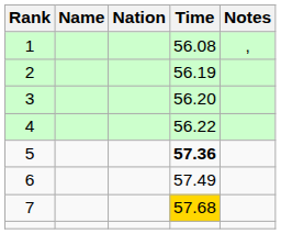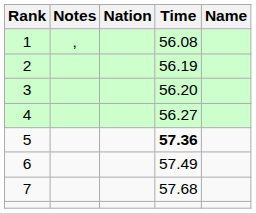 <table class="wikitable sortable" style="text-align:center">
 <tr>
 <th scope="col">Rank</th>
-<th scope="col">Name</th>
+<th scope="col">Notes</th>
 <th scope="col">Nation</th>
 <th scope="col">Time</th>
-<th scope="col">Notes</th>
+<th scope="col">Name</th>
 </tr>
 <tr bgcolor=ccffcc>
 <td>1</td>
-<td style="text-align:left"></td>
+<td>, </td>
 <td style="text-align:left"></td>
 <td>56.08</td>
-<td>, </td>
+<td style="text-align:left"></td>
 </tr>
 <tr bgcolor=ccffcc>
 <td>2</td>
-<td style="text-align:left"></td>
+<td></td>
 <td style="text-align:left"></td>
 <td>56.19</td>
-<td></td>
+<td style="text-align:left"></td>
 </tr>
 <tr bgcolor=ccffcc>
 <td>3</td>
-<td style="text-align:left"></td>
+<td></td>
 <td style="text-align:left"></td>
 <td>56.20</td>
-<td></td>
+<td style="text-align:left"></td>
 </tr>
 <tr bgcolor=ccffcc>
 <td>4</td>
+<td></td>
 <td style="text-align:left"></td>
+<td>56.27</td>
 <td style="text-align:left"></td>
-<td>56.22</td>
-<td></td>
 </tr>
 <tr>
 <td>5</td>
-<td style="text-align:left"></td>
+<td></td>
 <td style="text-align:left"></td>
 <td><strong>57.36</strong></td>
-<td></td>
+<td style="text-align:left"></td>
 </tr>
 <tr>
 <td>6</td>
-<td style="text-align:left"></td>
+<td></td>
 <td style="text-align:left"></td>
 <td>57.49</td>
-<td></td>
+<td style="text-align:left"></td>
 </tr>
 <tr>
 <td>7</td>
+<td></td>
 <td style="text-align:left"></td>
+<td>57.68</td>
 <td style="text-align:left"></td>
-<td style="background: gold;">57.68</td>
-<td></td>
 </tr>
 <tr>
 <td></td>
-<td style="text-align:left"></td>
+<td></td>
 <td style="text-align:left"></td>
 <td></td>
-<td></td>
+<td style="text-align:left"></td>
 </tr>
 </table>
